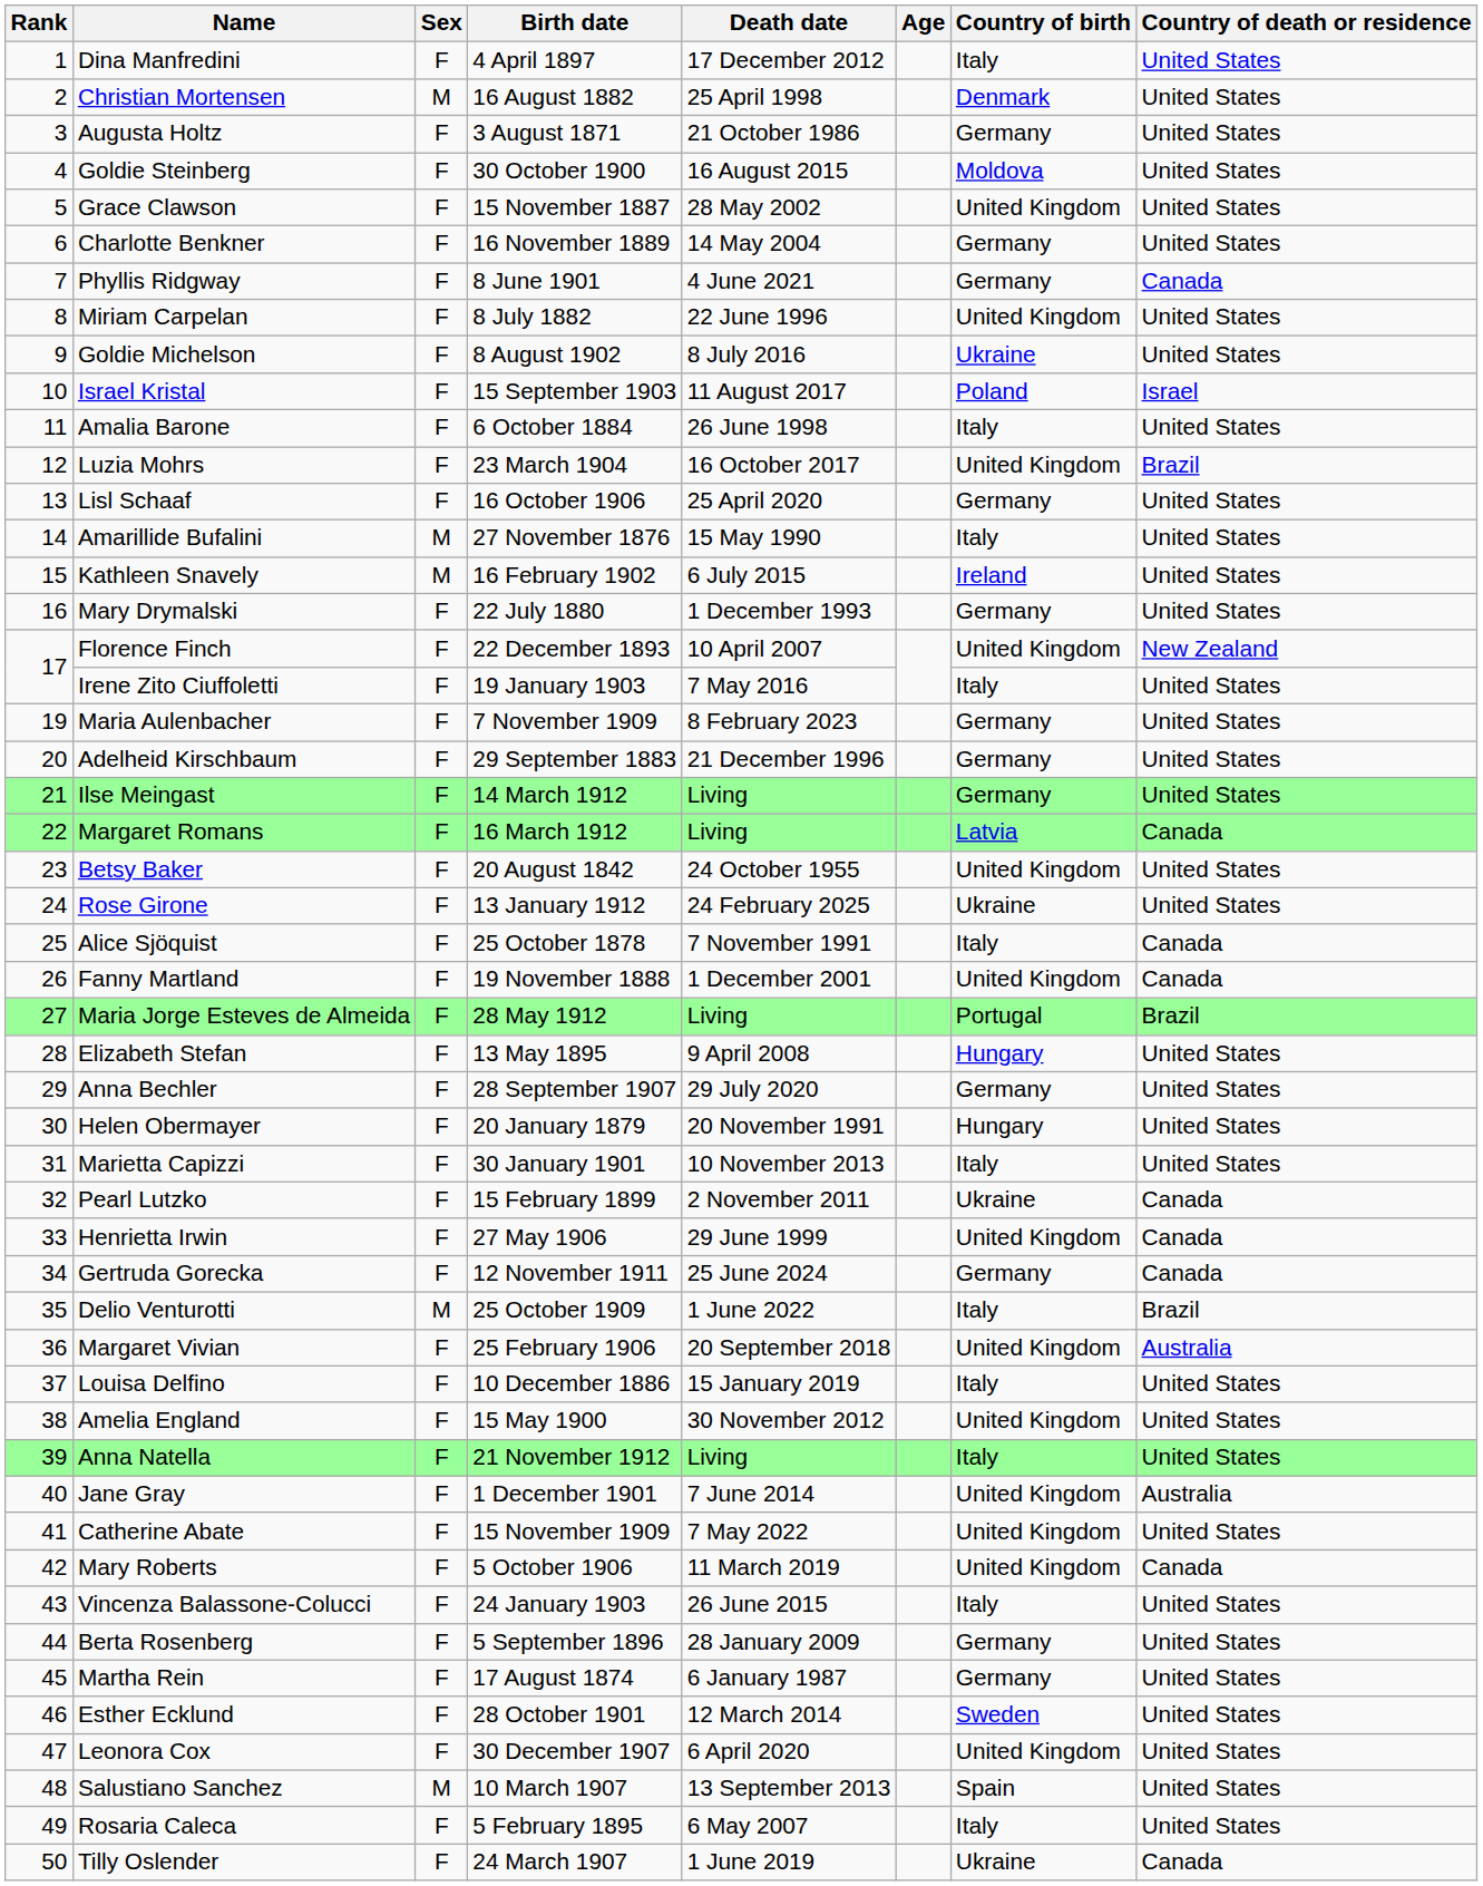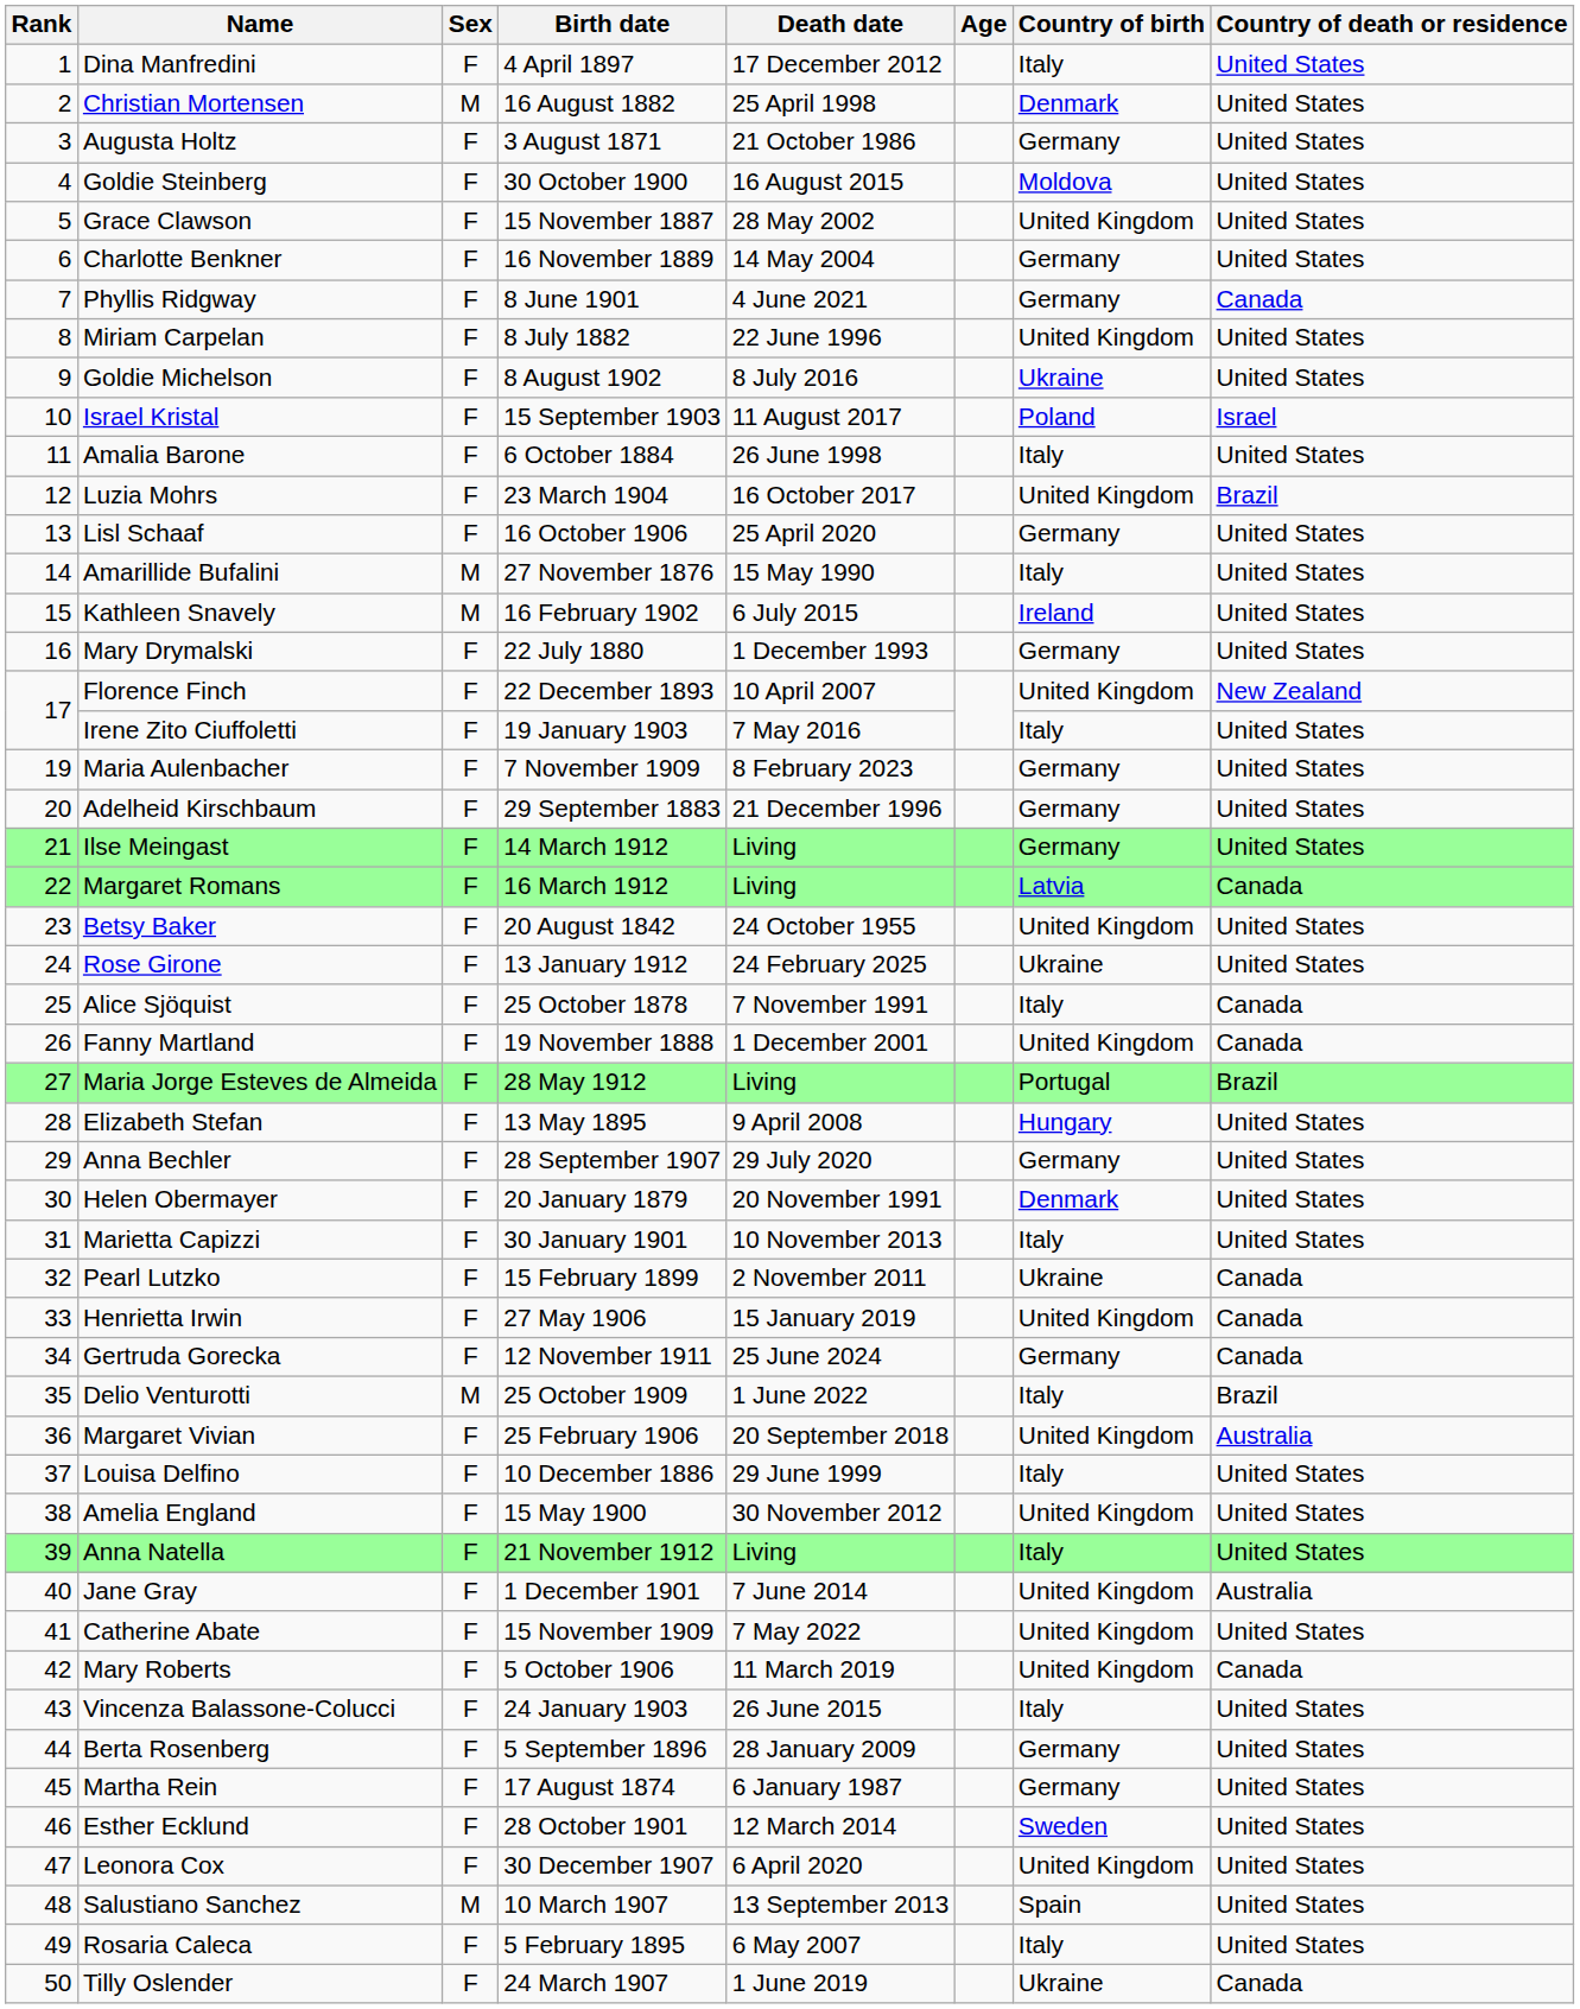 <table class="wikitable sortable">
 <tr>
 <th>Rank</th>
 <th>Name</th>
 <th>Sex</th>
 <th data-sort-type=date>Birth date</th>
 <th data-sort-type=date>Death date</th>
 <th>Age</th>
 <th>Country of birth</th>
 <th>Country of death or residence</th>
 </tr>
 <tr>
 <td align=right>1</td>
 <td data-sort-value="Manfredini">Dina Manfredini</td>
 <td align=center>F</td>
 <td>4 April 1897</td>
 <td>17 December 2012</td>
 <td></td>
 <td>Italy</td>
 <td><a href='#'>United States</a></td>
 </tr>
 <tr>
 <td align=right>2</td>
 <td data-sort-value="Mortensen"><a href='#'>Christian Mortensen</a></td>
 <td align=center>M</td>
 <td>16 August 1882</td>
 <td>25 April 1998</td>
 <td></td>
 <td><a href='#'>Denmark</a></td>
 <td>United States</td>
 </tr>
 <tr>
 <td align=right>3</td>
 <td data-sort-value="Holtz">Augusta Holtz</td>
 <td align=center>F</td>
 <td>3 August 1871</td>
 <td>21 October 1986</td>
 <td></td>
 <td>Germany</td>
 <td>United States</td>
 </tr>
 <tr>
 <td align=right>4</td>
 <td data-sort-value="Steinberg">Goldie Steinberg</td>
 <td align=center>F</td>
 <td>30 October 1900</td>
 <td>16 August 2015</td>
 <td></td>
 <td><a href='#'>Moldova</a></td>
 <td>United States</td>
 </tr>
 <tr>
 <td align=right>5</td>
 <td data-sort-value="Clawson">Grace Clawson</td>
 <td align=center>F</td>
 <td>15 November 1887</td>
 <td>28 May 2002</td>
 <td></td>
 <td>United Kingdom</td>
 <td>United States</td>
 </tr>
 <tr>
 <td align=right>6</td>
 <td data-sort-value="Benkner">Charlotte Benkner</td>
 <td align=center>F</td>
 <td>16 November 1889</td>
 <td>14 May 2004</td>
 <td></td>
 <td>Germany</td>
 <td>United States</td>
 </tr>
 <tr>
 <td align=right>7</td>
 <td data-sort-value="Ridgway">Phyllis Ridgway</td>
 <td align=center>F</td>
 <td>8 June 1901</td>
 <td>4 June 2021</td>
 <td></td>
 <td>Germany</td>
 <td><a href='#'>Canada</a></td>
 </tr>
 <tr>
 <td align=right>8</td>
 <td data-sort-value="Carpelan">Miriam Carpelan</td>
 <td align=center>F</td>
 <td>8 July 1882</td>
 <td>22 June 1996</td>
 <td></td>
 <td>United Kingdom</td>
 <td>United States</td>
 </tr>
 <tr>
 <td align=right>9</td>
 <td data-sort-value="Michelson">Goldie Michelson</td>
 <td align=center>F</td>
 <td>8 August 1902</td>
 <td>8 July 2016</td>
 <td></td>
 <td><a href='#'>Ukraine</a></td>
 <td>United States</td>
 </tr>
 <tr>
 <td align=right>10</td>
 <td data-sort-value="Kristal"><a href='#'>Israel Kristal</a></td>
 <td align=center>F</td>
 <td>15 September 1903</td>
 <td>11 August 2017</td>
 <td></td>
 <td><a href='#'>Poland</a></td>
 <td><a href='#'>Israel</a></td>
 </tr>
 <tr>
 <td align=right>11</td>
 <td data-sort-value="Barone">Amalia Barone</td>
 <td align=center>F</td>
 <td>6 October 1884</td>
 <td>26 June 1998</td>
 <td></td>
 <td>Italy</td>
 <td>United States</td>
 </tr>
 <tr>
 <td align=right>12</td>
 <td data-sort-value="Mohrs">Luzia Mohrs</td>
 <td align=center>F</td>
 <td>23 March 1904</td>
 <td>16 October 2017</td>
 <td></td>
 <td>United Kingdom</td>
 <td><a href='#'>Brazil</a></td>
 </tr>
 <tr>
 <td align=right>13</td>
 <td data-sort-value="Schaaf">Lisl Schaaf</td>
 <td align=center>F</td>
 <td>16 October 1906</td>
 <td>25 April 2020</td>
 <td></td>
 <td>Germany</td>
 <td>United States</td>
 </tr>
 <tr>
 <td align=right>14</td>
 <td data-sort-value="Bufalini">Amarillide Bufalini</td>
 <td align=center>M</td>
 <td>27 November 1876</td>
 <td>15 May 1990</td>
 <td></td>
 <td>Italy</td>
 <td>United States</td>
 </tr>
 <tr>
 <td align=right>15</td>
 <td data-sort-value="Snavely">Kathleen Snavely</td>
 <td align=center>M</td>
 <td>16 February 1902</td>
 <td>6 July 2015</td>
 <td></td>
 <td><a href='#'>Ireland</a></td>
 <td>United States</td>
 </tr>
 <tr>
 <td align=right>16</td>
 <td data-sort-value="Drymalski">Mary Drymalski</td>
 <td align=center>F</td>
 <td>22 July 1880</td>
 <td>1 December 1993</td>
 <td></td>
 <td>Germany</td>
 <td>United States</td>
 </tr>
 <tr>
 <td rowspan=2 align=right>17</td>
 <td data-sort-value="Finch">Florence Finch</td>
 <td align=center>F</td>
 <td>22 December 1893</td>
 <td>10 April 2007</td>
 <td rowspan=2></td>
 <td>United Kingdom</td>
 <td><a href='#'>New Zealand</a></td>
 </tr>
 <tr>
 <td data-sort-value="Ciuffoletti">Irene Zito Ciuffoletti</td>
 <td align=center>F</td>
 <td nowrap>19 January 1903</td>
 <td>7 May 2016</td>
 <td>Italy</td>
 <td>United States</td>
 </tr>
 <tr>
 <td align=right>19</td>
 <td data-sort-value="Aulenbacher">Maria Aulenbacher</td>
 <td align=center>F</td>
 <td>7 November 1909</td>
 <td>8 February 2023</td>
 <td></td>
 <td>Germany</td>
 <td>United States</td>
 </tr>
 <tr>
 <td align=right>20</td>
 <td data-sort-value="Kirschbaum">Adelheid Kirschbaum</td>
 <td align=center>F</td>
 <td>29 September 1883</td>
 <td>21 December 1996</td>
 <td></td>
 <td>Germany</td>
 <td>United States</td>
 </tr>
 <tr bgcolor=99FF99>
 <td align=right>21</td>
 <td data-sort-value="Meingast">Ilse Meingast</td>
 <td align=center>F</td>
 <td>14 March 1912</td>
 <td>Living</td>
 <td></td>
 <td>Germany</td>
 <td>United States</td>
 </tr>
 <tr bgcolor=99FF99>
 <td align=right>22</td>
 <td data-sort-value="Romans">Margaret Romans</td>
 <td align=center>F</td>
 <td>16 March 1912</td>
 <td>Living</td>
 <td></td>
 <td><a href='#'>Latvia</a></td>
 <td>Canada</td>
 </tr>
 <tr>
 <td align=right>23</td>
 <td data-sort-value="Baker"><a href='#'>Betsy Baker</a></td>
 <td align=center>F</td>
 <td>20 August 1842</td>
 <td>24 October 1955</td>
 <td></td>
 <td>United Kingdom</td>
 <td>United States</td>
 </tr>
 <tr>
 <td align=right>24</td>
 <td data-sort-value="Girone"><a href='#'>Rose Girone</a></td>
 <td align=center>F</td>
 <td>13 January 1912</td>
 <td>24 February 2025</td>
 <td></td>
 <td>Ukraine</td>
 <td>United States</td>
 </tr>
 <tr>
 <td align=right>25</td>
 <td data-sort-value="Sjoquist">Alice Sjöquist</td>
 <td align=center>F</td>
 <td>25 October 1878</td>
 <td>7 November 1991</td>
 <td></td>
 <td>Italy</td>
 <td>Canada</td>
 </tr>
 <tr>
 <td align=right>26</td>
 <td data-sort-value="Martland">Fanny Martland</td>
 <td align=center>F</td>
 <td>19 November 1888</td>
 <td>1 December 2001</td>
 <td></td>
 <td>United Kingdom</td>
 <td>Canada</td>
 </tr>
 <tr bgcolor=99FF99>
 <td align=right>27</td>
 <td data-sort-value="Almeida">Maria Jorge Esteves de Almeida</td>
 <td align=center>F</td>
 <td>28 May 1912</td>
 <td>Living</td>
 <td></td>
 <td>Portugal</td>
 <td>Brazil</td>
 </tr>
 <tr>
 <td align=right>28</td>
 <td data-sort-value="Stefan">Elizabeth Stefan</td>
 <td align=center>F</td>
 <td>13 May 1895</td>
 <td>9 April 2008</td>
 <td></td>
 <td><a href='#'>Hungary</a></td>
 <td>United States</td>
 </tr>
 <tr>
 <td align=right>29</td>
 <td data-sort-value="Bechler">Anna Bechler</td>
 <td align=center>F</td>
 <td>28 September 1907</td>
 <td>29 July 2020</td>
 <td></td>
 <td>Germany</td>
 <td>United States</td>
 </tr>
 <tr>
 <td align=right>30</td>
 <td data-sort-value="Obermayer">Helen Obermayer</td>
 <td align=center>F</td>
 <td>20 January 1879</td>
 <td>20 November 1991</td>
 <td></td>
-<td>Hungary</td>
+<td><a href='#'>Denmark</a></td>
 <td>United States</td>
 </tr>
 <tr>
 <td align=right>31</td>
 <td data-sort-value="Capizzi">Marietta Capizzi</td>
 <td align=center>F</td>
 <td>30 January 1901</td>
 <td>10 November 2013</td>
 <td></td>
 <td>Italy</td>
 <td>United States</td>
 </tr>
 <tr>
 <td align=right>32</td>
 <td data-sort-value="Lutzko">Pearl Lutzko</td>
 <td align=center>F</td>
 <td>15 February 1899</td>
 <td>2 November 2011</td>
 <td></td>
 <td>Ukraine</td>
 <td>Canada</td>
 </tr>
 <tr>
 <td align=right>33</td>
 <td data-sort-value="Irwin">Henrietta Irwin</td>
 <td align=center>F</td>
 <td>27 May 1906</td>
-<td>29 June 1999</td>
+<td>15 January 2019</td>
 <td></td>
 <td>United Kingdom</td>
 <td>Canada</td>
 </tr>
 <tr>
 <td align=right>34</td>
 <td data-sort-value="Gorecka">Gertruda Gorecka</td>
 <td align=center>F</td>
 <td>12 November 1911</td>
 <td>25 June 2024</td>
 <td></td>
 <td>Germany</td>
 <td>Canada</td>
 </tr>
 <tr>
 <td align=right>35</td>
 <td data-sort-value="Venturotti">Delio Venturotti</td>
 <td align=center>M</td>
 <td>25 October 1909</td>
 <td>1 June 2022</td>
 <td></td>
 <td>Italy</td>
 <td>Brazil</td>
 </tr>
 <tr>
 <td align=right>36</td>
 <td data-sort-value="Vivian">Margaret Vivian</td>
 <td align=center>F</td>
 <td>25 February 1906</td>
 <td>20 September 2018</td>
 <td></td>
 <td>United Kingdom</td>
 <td><a href='#'>Australia</a></td>
 </tr>
 <tr>
 <td align=right>37</td>
 <td data-sort-value="Delfino">Louisa Delfino</td>
 <td align=center>F</td>
 <td>10 December 1886</td>
-<td>15 January 2019</td>
+<td>29 June 1999</td>
 <td></td>
 <td>Italy</td>
 <td>United States</td>
 </tr>
 <tr>
 <td align=right>38</td>
 <td data-sort-value="England">Amelia England</td>
 <td align=center>F</td>
 <td>15 May 1900</td>
 <td>30 November 2012</td>
 <td></td>
 <td>United Kingdom</td>
 <td>United States</td>
 </tr>
 <tr bgcolor=99FF99>
 <td align=right>39</td>
 <td data-sort-value="Natella">Anna Natella</td>
 <td align=center>F</td>
 <td>21 November 1912</td>
 <td>Living</td>
 <td></td>
 <td>Italy</td>
 <td>United States</td>
 </tr>
 <tr>
 <td align=right>40</td>
 <td data-sort-value="Gray">Jane Gray</td>
 <td align=center>F</td>
 <td>1 December 1901</td>
 <td>7 June 2014</td>
 <td></td>
 <td>United Kingdom</td>
 <td>Australia</td>
 </tr>
 <tr>
 <td align=right>41</td>
 <td data-sort-value="Abate">Catherine Abate</td>
 <td align=center>F</td>
 <td>15 November 1909</td>
 <td>7 May 2022</td>
 <td></td>
 <td>United Kingdom</td>
 <td>United States</td>
 </tr>
 <tr>
 <td align=right>42</td>
 <td data-sort-value="Roberts">Mary Roberts</td>
 <td align=center>F</td>
 <td>5 October 1906</td>
 <td>11 March 2019</td>
 <td></td>
 <td>United Kingdom</td>
 <td>Canada</td>
 </tr>
 <tr>
 <td align=right>43</td>
 <td data-sort-value="Colucci">Vincenza Balassone-Colucci</td>
 <td align=center>F</td>
 <td>24 January 1903</td>
 <td>26 June 2015</td>
 <td></td>
 <td>Italy</td>
 <td>United States</td>
 </tr>
 <tr>
 <td align=right>44</td>
 <td data-sort-value="Rosenberg">Berta Rosenberg</td>
 <td align=center>F</td>
 <td>5 September 1896</td>
 <td>28 January 2009</td>
 <td></td>
 <td>Germany</td>
 <td>United States</td>
 </tr>
 <tr>
 <td align=right>45</td>
 <td data-sort-value="Rein">Martha Rein</td>
 <td align=center>F</td>
 <td>17 August 1874</td>
 <td>6 January 1987</td>
 <td></td>
 <td>Germany</td>
 <td>United States</td>
 </tr>
 <tr>
 <td align=right>46</td>
 <td data-sort-value="Ecklund">Esther Ecklund</td>
 <td align=center>F</td>
 <td>28 October 1901</td>
 <td>12 March 2014</td>
 <td></td>
 <td><a href='#'>Sweden</a></td>
 <td>United States</td>
 </tr>
 <tr>
 <td align=right>47</td>
 <td data-sort-value="Cox">Leonora Cox</td>
 <td align=center>F</td>
 <td>30 December 1907</td>
 <td>6 April 2020</td>
 <td></td>
 <td>United Kingdom</td>
 <td>United States</td>
 </tr>
 <tr>
 <td align=right>48</td>
 <td data-sort-value="Sanchez">Salustiano Sanchez</td>
 <td align=center>M</td>
 <td>10 March 1907</td>
 <td>13 September 2013</td>
 <td></td>
 <td>Spain</td>
 <td>United States</td>
 </tr>
 <tr>
 <td align=right>49</td>
 <td data-sort-value="Caleca">Rosaria Caleca</td>
 <td align=center>F</td>
 <td>5 February 1895</td>
 <td>6 May 2007</td>
 <td></td>
 <td>Italy</td>
 <td>United States</td>
 </tr>
 <tr>
 <td align=right>50</td>
 <td data-sort-value="Oslender">Tilly Oslender</td>
 <td align=center>F</td>
 <td>24 March 1907</td>
 <td>1 June 2019</td>
 <td></td>
 <td>Ukraine</td>
 <td>Canada</td>
 </tr>
 </table>
